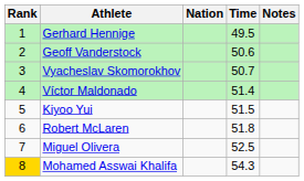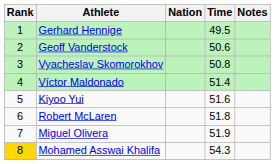 <table class="wikitable sortable" style="text-align:center">
 <tr>
 <th>Rank</th>
 <th>Athlete</th>
 <th>Nation</th>
 <th>Time</th>
 <th>Notes</th>
 </tr>
 <tr bgcolor=bbf3bb>
 <td>1</td>
 <td align="left"><a href='#'>Gerhard Hennige</a></td>
 <td align="left"></td>
 <td>49.5</td>
 <td></td>
 </tr>
 <tr bgcolor=bbf3bb>
 <td>2</td>
 <td align="left"><a href='#'>Geoff Vanderstock</a></td>
 <td align="left"></td>
 <td>50.6</td>
 <td></td>
 </tr>
 <tr bgcolor=bbf3bb>
 <td>3</td>
 <td align="left"><a href='#'>Vyacheslav Skomorokhov</a></td>
 <td align="left"></td>
-<td>50.7</td>
+<td>50.8</td>
 <td></td>
 </tr>
 <tr bgcolor=bbf3bb>
 <td>4</td>
 <td align="left"><a href='#'>Víctor Maldonado</a></td>
 <td align="left"></td>
 <td>51.4</td>
 <td></td>
 </tr>
 <tr>
 <td>5</td>
 <td align="left"><a href='#'>Kiyoo Yui</a></td>
 <td align="left"></td>
-<td>51.5</td>
+<td>51.6</td>
 <td></td>
 </tr>
 <tr>
 <td>6</td>
 <td align="left"><a href='#'>Robert McLaren</a></td>
 <td align="left"></td>
 <td>51.8</td>
 <td></td>
 </tr>
 <tr>
 <td>7</td>
 <td align="left"><a href='#'>Miguel Olivera</a></td>
 <td align="left"></td>
-<td>52.5</td>
+<td>51.9</td>
 <td></td>
 </tr>
 <tr>
 <td style="background: gold;">8</td>
 <td align="left"><a href='#'>Mohamed Asswai Khalifa</a></td>
 <td align="left"></td>
 <td>54.3</td>
 <td></td>
 </tr>
 </table>
